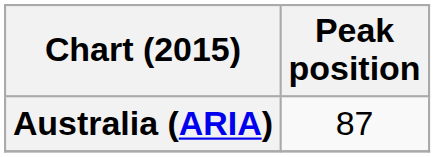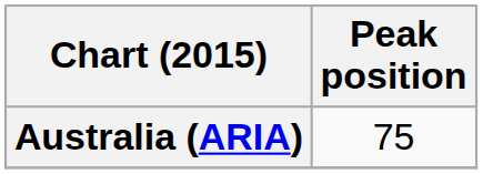 <table class="wikitable plainrowheaders" style="text-align:center;">
 <tr>
 <th scope="col">Chart (2015)</th>
 <th scope="col">Peak<br>position</th>
 </tr>
 <tr>
 <th scope="row">Australia (<a href='#'>ARIA</a>)</th>
-<td>87</td>
+<td>75</td>
 </tr>
 <tr>
 </tr>
 </table>
